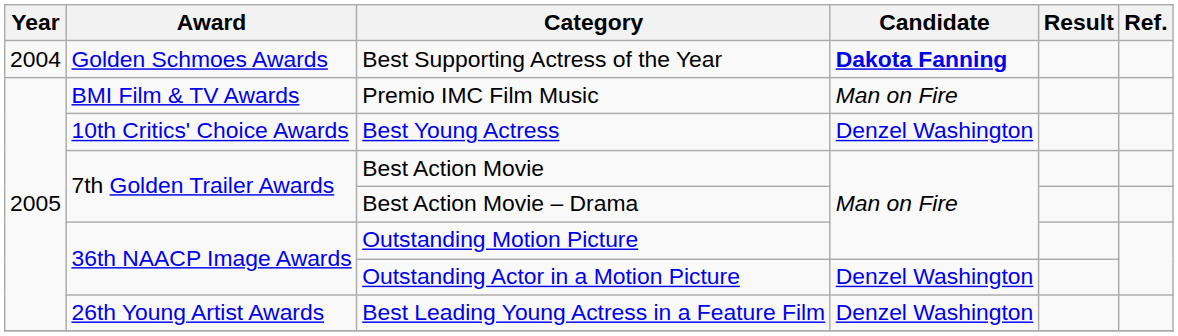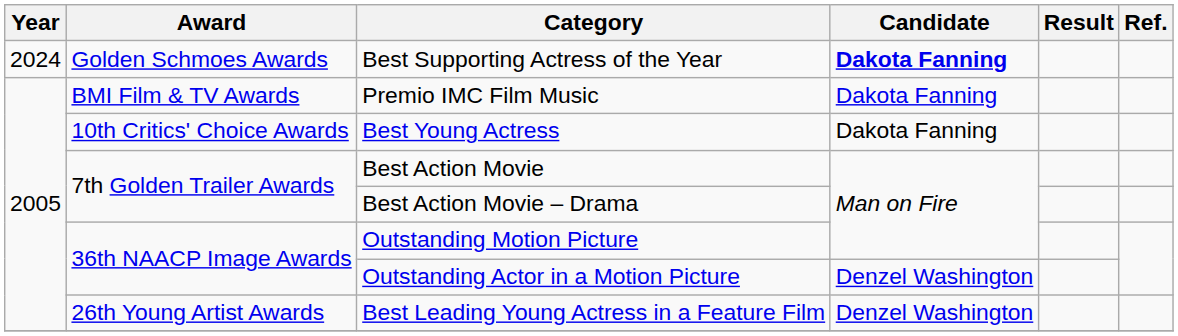 <table class="wikitable">
 <tr>
 <th>Year</th>
 <th>Award</th>
 <th>Category</th>
 <th>Candidate</th>
 <th>Result</th>
 <th>Ref.</th>
 </tr>
 <tr>
-<td>2004</td>
+<td>2024</td>
 <td><a href='#'>Golden Schmoes Awards</a></td>
 <td>Best Supporting Actress of the Year</td>
 <td><strong><a href='#'>Dakota Fanning</a></strong></td>
 <td></td>
 <td></td>
 </tr>
 <tr>
 <td rowspan="7">2005</td>
 <td><a href='#'>BMI Film & TV Awards</a></td>
 <td>Premio IMC Film Music</td>
-<td><em>Man on Fire</em></td>
+<td><a href='#'>Dakota Fanning</a></td>
 <td></td>
 <td></td>
 </tr>
 <tr>
 <td><a href='#'>10th Critics' Choice Awards</a></td>
 <td><a href='#'>Best Young Actress</a></td>
-<td><a href='#'>Denzel Washington</a></td>
+<td>Dakota Fanning</td>
 <td></td>
 <td></td>
 </tr>
 <tr>
 <td rowspan="2">7th <a href='#'>Golden Trailer Awards</a></td>
 <td>Best Action Movie</td>
 <td rowspan="3"><em>Man on Fire</em></td>
 <td></td>
 <td></td>
 </tr>
 <tr>
 <td>Best Action Movie – Drama</td>
 <td></td>
 <td></td>
 </tr>
 <tr>
 <td rowspan="2"><a href='#'>36th NAACP Image Awards</a></td>
 <td><a href='#'>Outstanding Motion Picture</a></td>
 <td></td>
 <td rowspan="2"></td>
 </tr>
 <tr>
 <td><a href='#'>Outstanding Actor in a Motion Picture</a></td>
 <td><a href='#'>Denzel Washington</a></td>
 <td></td>
 </tr>
 <tr>
 <td><a href='#'>26th Young Artist Awards</a></td>
 <td><a href='#'>Best Leading Young Actress in a Feature Film</a></td>
 <td><a href='#'>Denzel Washington</a></td>
 <td></td>
 <td></td>
 </tr>
 <tr>
 </tr>
 </table>
